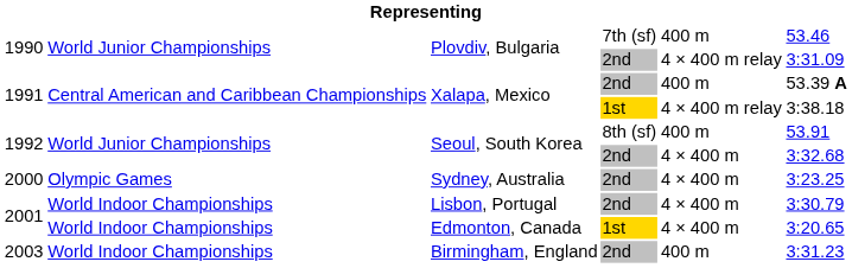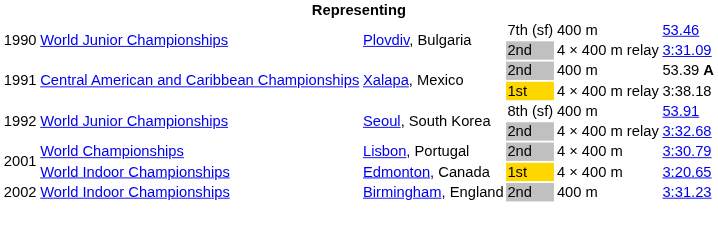 <table>
 <tr>
 <th colspan="6">Representing </th>
 </tr>
 <tr>
 <td rowspan=2>1990</td>
 <td rowspan=2><a href='#'>World Junior Championships</a></td>
 <td rowspan=2><a href='#'>Plovdiv</a>, Bulgaria</td>
 <td>7th (sf)</td>
 <td>400 m</td>
 <td><a href='#'>53.46</a></td>
 </tr>
 <tr>
 <td bgcolor=silver>2nd</td>
 <td>4 × 400 m relay</td>
 <td><a href='#'>3:31.09</a></td>
 </tr>
 <tr>
 <td rowspan=2>1991</td>
 <td rowspan=2><a href='#'>Central American and Caribbean Championships</a></td>
 <td rowspan=2><a href='#'>Xalapa</a>, Mexico</td>
 <td bgcolor="silver">2nd</td>
 <td>400 m</td>
 <td>53.39 <strong>A</strong></td>
 </tr>
 <tr>
 <td bgcolor=gold>1st</td>
 <td>4 × 400 m relay</td>
 <td>3:38.18</td>
 </tr>
 <tr>
 <td rowspan=2>1992</td>
 <td rowspan=2><a href='#'>World Junior Championships</a></td>
 <td rowspan=2><a href='#'>Seoul</a>, South Korea</td>
 <td>8th (sf)</td>
 <td>400 m</td>
 <td><a href='#'>53.91</a></td>
 </tr>
 <tr>
 <td bgcolor=silver>2nd</td>
-<td>4 × 400 m</td>
+<td>4 × 400 m relay</td>
 <td><a href='#'>3:32.68</a></td>
 </tr>
 <tr>
-<td>2000</td>
-<td><a href='#'>Olympic Games</a></td>
-<td><a href='#'>Sydney</a>, Australia</td>
-<td bgcolor="silver">2nd</td>
-<td>4 × 400 m</td>
-<td><a href='#'>3:23.25</a></td>
-</tr>
-<tr>
 <td rowspan=2>2001</td>
-<td><a href='#'>World Indoor Championships</a></td>
+<td><a href='#'>World Championships</a></td>
 <td><a href='#'>Lisbon</a>, Portugal</td>
 <td bgcolor="silver">2nd</td>
 <td>4 × 400 m</td>
 <td><a href='#'>3:30.79</a></td>
 </tr>
 <tr>
 <td><a href='#'>World Indoor Championships</a></td>
 <td><a href='#'>Edmonton</a>, Canada</td>
 <td bgcolor="gold">1st</td>
 <td>4 × 400 m</td>
 <td><a href='#'>3:20.65</a></td>
 </tr>
 <tr>
-<td>2003</td>
+<td>2002</td>
 <td><a href='#'>World Indoor Championships</a></td>
 <td><a href='#'>Birmingham</a>, England</td>
 <td bgcolor="silver">2nd</td>
 <td>400 m</td>
 <td><a href='#'>3:31.23</a></td>
 </tr>
 </table>
